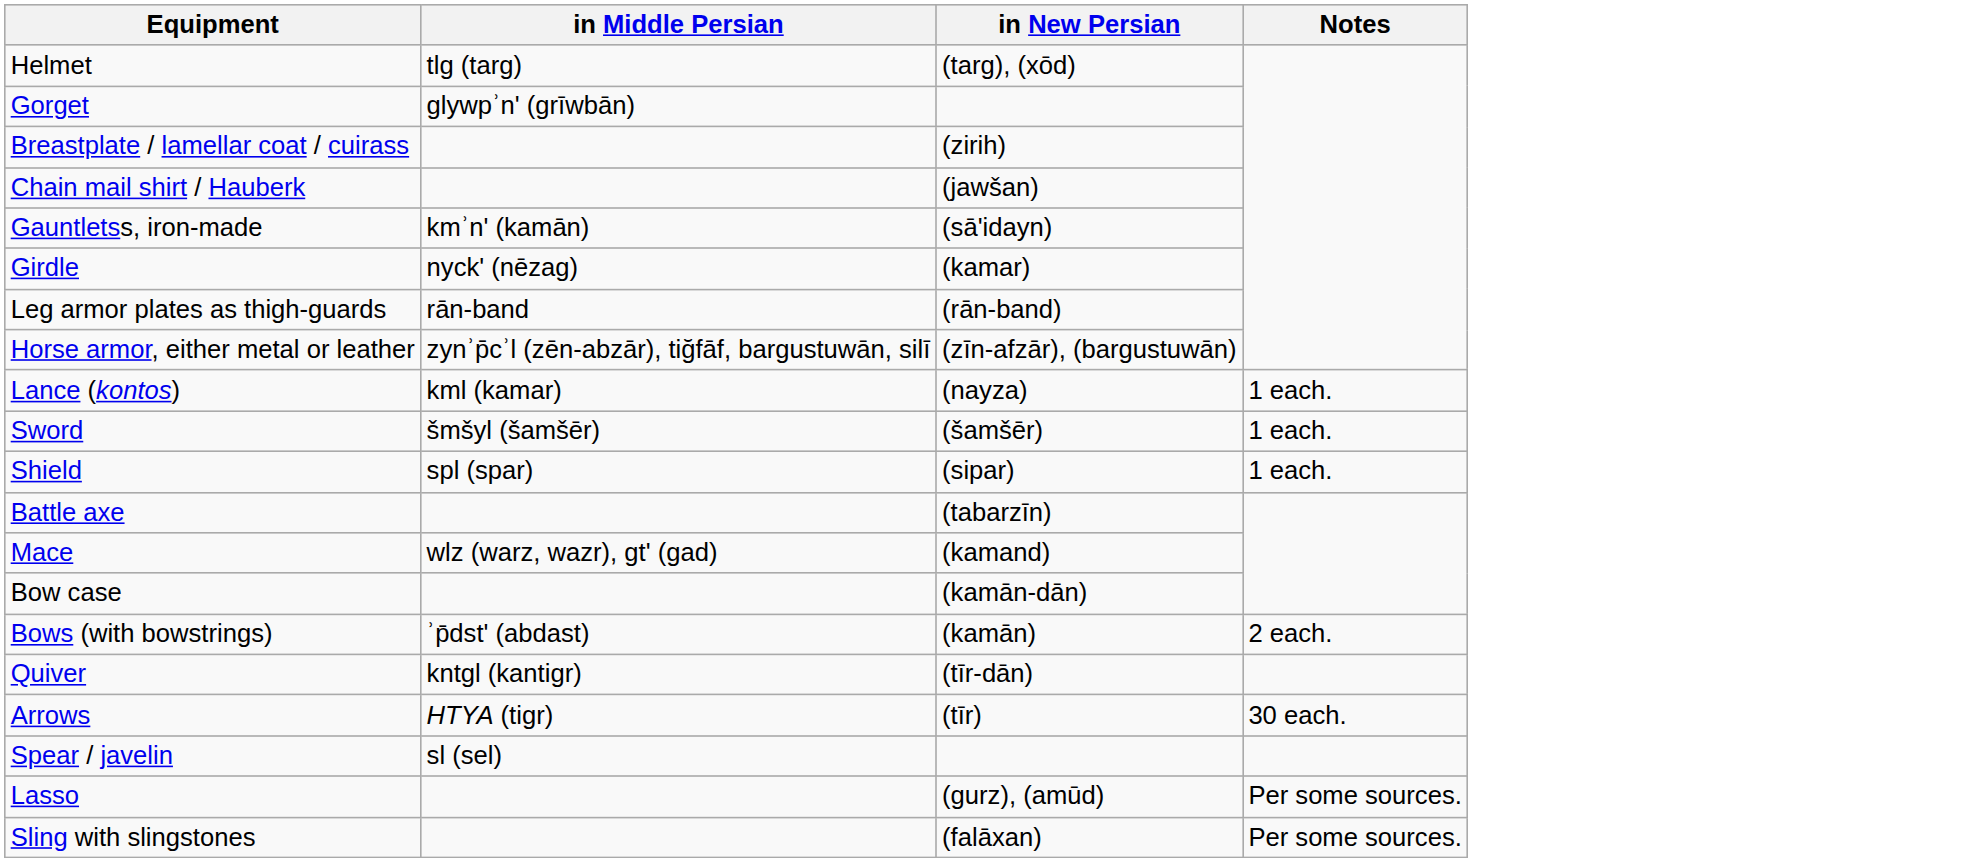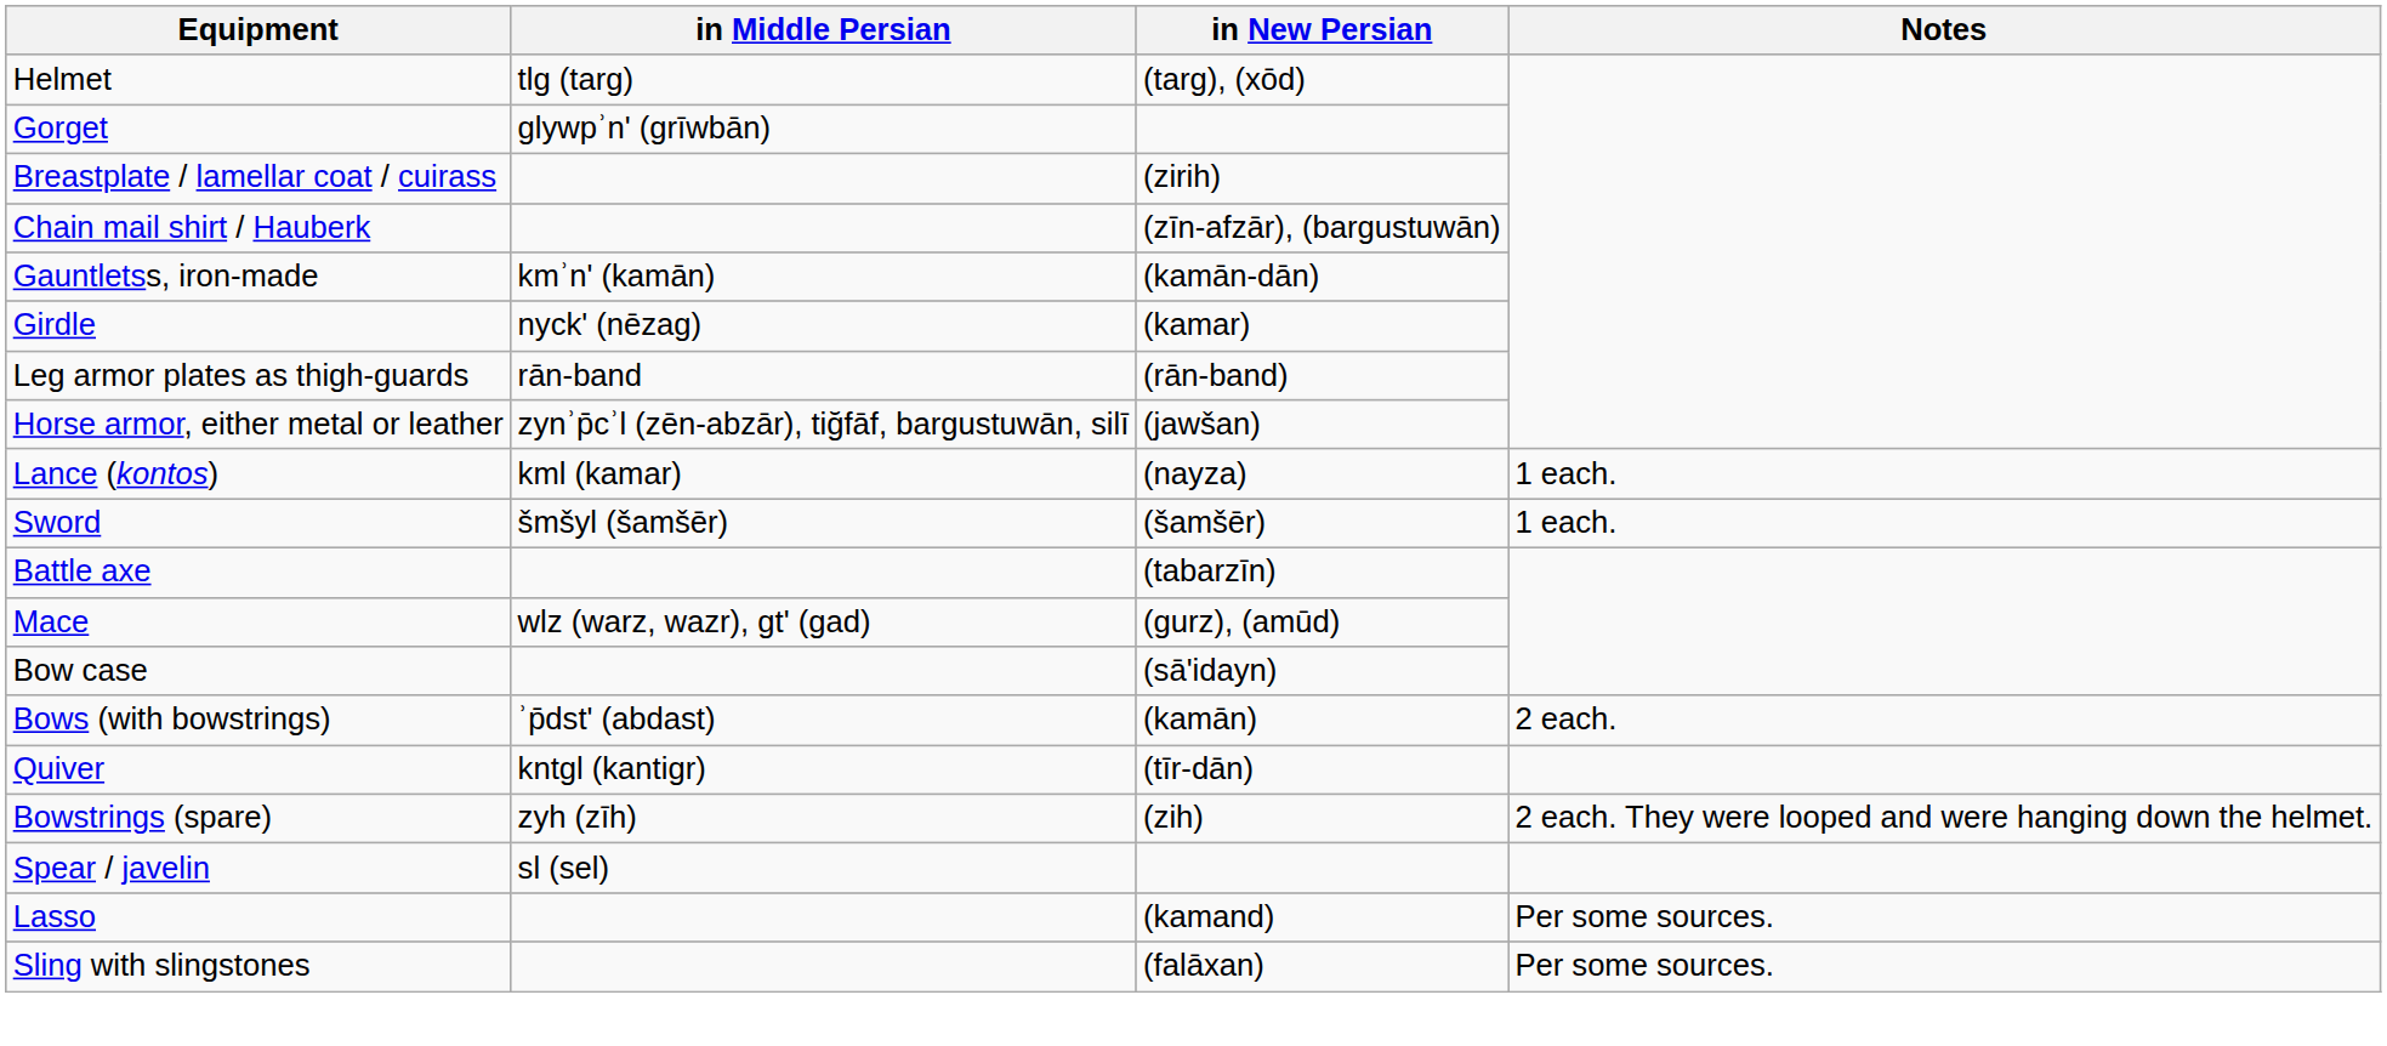 <table class=wikitable>
 <tr>
 <th>Equipment</th>
 <th>in <a href='#'>Middle Persian</a></th>
 <th>in <a href='#'>New Persian</a></th>
 <th>Notes</th>
 </tr>
 <tr>
 <td>Helmet</td>
 <td>tlg (targ)</td>
 <td> (targ),  (xōd)</td>
 </tr>
 <tr>
 <td><a href='#'>Gorget</a></td>
 <td>glywpʾn' (grīwbān)</td>
 <td></td>
 </tr>
 <tr>
 <td><a href='#'>Breastplate</a> / <a href='#'>lamellar coat</a> / <a href='#'>cuirass</a></td>
 <td></td>
 <td> (zirih)</td>
 </tr>
 <tr>
 <td><a href='#'>Chain mail shirt</a> / <a href='#'>Hauberk</a></td>
 <td></td>
-<td> (jawšan)</td>
+<td> (zīn-afzār),  (bargustuwān)</td>
 </tr>
 <tr>
 <td><a href='#'>Gauntlets</a>s, iron-made</td>
 <td>kmʾn' (kamān)</td>
-<td> (sā'idayn)</td>
+<td> (kamān-dān)</td>
 </tr>
 <tr>
 <td><a href='#'>Girdle</a></td>
 <td>nyck' (nēzag)</td>
 <td> (kamar)</td>
 </tr>
 <tr>
 <td>Leg armor plates as thigh-guards</td>
 <td>rān-band</td>
 <td> (rān-band)</td>
 </tr>
 <tr>
 <td><a href='#'>Horse armor</a>, either metal or leather</td>
 <td>zynʾp̄cʾl (zēn-abzār), tiğfāf, bargustuwān, silī</td>
-<td> (zīn-afzār),  (bargustuwān)</td>
+<td> (jawšan)</td>
 </tr>
 <tr>
 <td><a href='#'>Lance</a> (<em><a href='#'>kontos</a></em>)</td>
 <td>kml (kamar)</td>
 <td> (nayza)</td>
 <td>1 each.</td>
 </tr>
 <tr>
 <td><a href='#'>Sword</a></td>
 <td>šmšyl (šamšēr)</td>
 <td> (šamšēr)</td>
 <td>1 each.</td>
 </tr>
 <tr>
-<td><a href='#'>Shield</a></td>
-<td>spl (spar)</td>
-<td> (sipar)</td>
-<td>1 each.</td>
-</tr>
-<tr>
 <td><a href='#'>Battle axe</a></td>
 <td></td>
 <td> (tabarzīn)</td>
 </tr>
 <tr>
 <td><a href='#'>Mace</a></td>
 <td>wlz (warz, wazr), gt' (gad)</td>
-<td> (kamand)</td>
+<td> (gurz),  (amūd)</td>
 </tr>
 <tr>
 <td>Bow case</td>
 <td></td>
-<td> (kamān-dān)</td>
+<td> (sā'idayn)</td>
 </tr>
 <tr>
 <td><a href='#'>Bows</a> (with bowstrings)</td>
 <td>ʾp̄dst' (abdast)</td>
 <td> (kamān)</td>
 <td>2 each.</td>
 </tr>
 <tr>
 <td><a href='#'>Quiver</a></td>
 <td>kntgl (kantigr)</td>
 <td> (tīr-dān)</td>
 </tr>
 <tr>
-<td><a href='#'>Arrows</a></td>
-<td><em>HTYA</em> (tigr)</td>
-<td> (tīr)</td>
-<td>30 each.</td>
+<td><a href='#'>Bowstrings</a> (spare)</td>
+<td>zyh (zīh)</td>
+<td> (zih)</td>
+<td>2 each. They were looped and were hanging down the helmet.</td>
 </tr>
 <tr>
 <td><a href='#'>Spear</a> / <a href='#'>javelin</a></td>
 <td>sl (sel)</td>
 <td></td>
 </tr>
 <tr>
 <td><a href='#'>Lasso</a></td>
 <td></td>
-<td> (gurz),  (amūd)</td>
+<td> (kamand)</td>
 <td>Per some sources.</td>
 </tr>
 <tr>
 <td><a href='#'>Sling</a> with slingstones</td>
 <td></td>
 <td> (falāxan)</td>
 <td>Per some sources.</td>
 </tr>
 <tr>
 </tr>
 </table>
